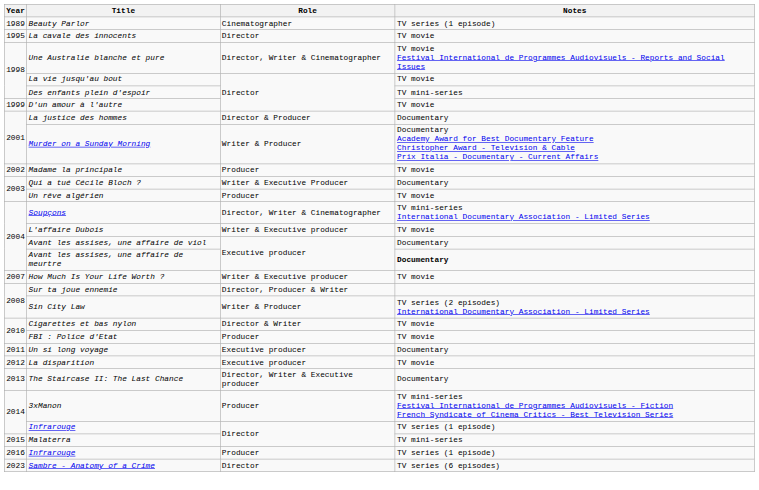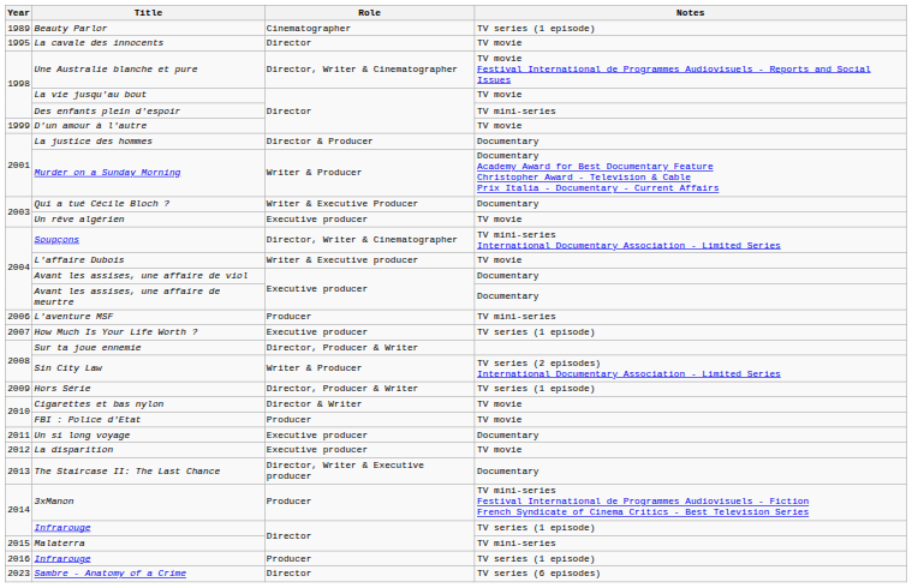 <table class="wikitable sortable">
 <tr>
 <th>Year</th>
 <th>Title</th>
 <th>Role</th>
 <th class="unsortable">Notes</th>
 </tr>
 <tr>
 <td>1989</td>
 <td><em>Beauty Parlor</em></td>
 <td>Cinematographer</td>
 <td>TV series (1 episode)</td>
 </tr>
 <tr>
 <td>1995</td>
 <td><em>La cavale des innocents</em></td>
 <td>Director</td>
 <td>TV movie</td>
 </tr>
 <tr>
 <td rowspan=3>1998</td>
 <td><em>Une Australie blanche et pure</em></td>
 <td>Director, Writer & Cinematographer</td>
 <td>TV movie<br><a href='#'>Festival International de Programmes Audiovisuels - Reports and Social Issues</a></td>
 </tr>
 <tr>
 <td><em>La vie jusqu'au bout</em></td>
 <td rowspan=3>Director</td>
 <td>TV movie</td>
 </tr>
 <tr>
 <td><em>Des enfants plein d'espoir</em></td>
 <td>TV mini-series</td>
 </tr>
 <tr>
 <td>1999</td>
 <td><em>D'un amour à l'autre</em></td>
 <td>TV movie</td>
 </tr>
 <tr>
 <td rowspan=2>2001</td>
 <td><em>La justice des hommes</em></td>
 <td>Director & Producer</td>
 <td>Documentary</td>
 </tr>
 <tr>
 <td><em><a href='#'>Murder on a Sunday Morning</a></em></td>
 <td>Writer & Producer</td>
 <td>Documentary<br><a href='#'>Academy Award for Best Documentary Feature</a><br><a href='#'>Christopher Award - Television & Cable</a><br><a href='#'>Prix Italia - Documentary - Current Affairs</a></td>
 </tr>
 <tr>
-<td>2002</td>
-<td><em>Madame la principale</em></td>
-<td>Producer</td>
-<td>TV movie</td>
-</tr>
-<tr>
 <td rowspan=2>2003</td>
 <td><em>Qui a tué Cécile Bloch ?</em></td>
 <td>Writer & Executive Producer</td>
 <td>Documentary</td>
 </tr>
 <tr>
 <td><em>Un rêve algérien</em></td>
-<td>Producer</td>
+<td>Executive producer</td>
 <td>TV movie</td>
 </tr>
 <tr>
 <td rowspan=4>2004</td>
 <td><em><a href='#'>Soupçons</a></em></td>
 <td>Director, Writer & Cinematographer</td>
 <td>TV mini-series<br><a href='#'>International Documentary Association - Limited Series</a></td>
 </tr>
 <tr>
 <td><em>L'affaire Dubois</em></td>
 <td>Writer & Executive producer</td>
 <td>TV movie</td>
 </tr>
 <tr>
 <td><em>Avant les assises, une affaire de viol</em></td>
 <td rowspan=2>Executive producer</td>
 <td>Documentary</td>
 </tr>
 <tr>
 <td><em>Avant les assises, une affaire de meurtre</em></td>
-<td><strong>Documentary</strong></td>
+<td>Documentary</td>
+</tr>
+<tr>
+<td>2006</td>
+<td><em>L'aventure MSF</em></td>
+<td>Producer</td>
+<td>TV mini-series</td>
 </tr>
 <tr>
 <td>2007</td>
 <td><em>How Much Is Your Life Worth ?</em></td>
-<td>Writer & Executive producer</td>
-<td>TV movie</td>
+<td>Executive producer</td>
+<td>TV series (1 episode)</td>
 </tr>
 <tr>
 <td rowspan=2>2008</td>
 <td><em>Sur ta joue ennemie</em></td>
 <td>Director, Producer & Writer</td>
 <td></td>
 </tr>
 <tr>
 <td><em>Sin City Law</em></td>
 <td>Writer & Producer</td>
 <td>TV series (2 episodes)<br><a href='#'>International Documentary Association - Limited Series</a></td>
+</tr>
+<tr>
+<td>2009</td>
+<td><em>Hors Série</em></td>
+<td>Director, Producer & Writer</td>
+<td>TV series (1 episode)</td>
 </tr>
 <tr>
 <td rowspan=2>2010</td>
 <td><em>Cigarettes et bas nylon</em></td>
 <td>Director & Writer</td>
 <td>TV movie</td>
 </tr>
 <tr>
 <td><em>FBI : Police d'Etat</em></td>
 <td>Producer</td>
 <td>TV movie</td>
 </tr>
 <tr>
 <td>2011</td>
 <td><em>Un si long voyage</em></td>
 <td>Executive producer</td>
 <td>Documentary</td>
 </tr>
 <tr>
 <td>2012</td>
 <td><em>La disparition</em></td>
 <td>Executive producer</td>
 <td>TV movie</td>
 </tr>
 <tr>
 <td>2013</td>
 <td><em>The Staircase II: The Last Chance</em></td>
 <td>Director, Writer & Executive producer</td>
 <td>Documentary</td>
 </tr>
 <tr>
 <td rowspan=2>2014</td>
 <td><em>3xManon</em></td>
 <td>Producer</td>
 <td>TV mini-series<br><a href='#'>Festival International de Programmes Audiovisuels - Fiction</a><br><a href='#'>French Syndicate of Cinema Critics - Best Television Series</a></td>
 </tr>
 <tr>
 <td><em><a href='#'>Infrarouge</a></em></td>
 <td rowspan=2>Director</td>
 <td>TV series (1 episode)</td>
 </tr>
 <tr>
 <td>2015</td>
 <td><em>Malaterra</em></td>
 <td>TV mini-series</td>
 </tr>
 <tr>
 <td>2016</td>
 <td><em><a href='#'>Infrarouge</a></em></td>
 <td>Producer</td>
 <td>TV series (1 episode)</td>
 </tr>
 <tr>
 <td>2023</td>
 <td><em><a href='#'>Sambre - Anatomy of a Crime</a></em></td>
 <td>Director</td>
 <td>TV series (6 episodes)</td>
 </tr>
 </table>
